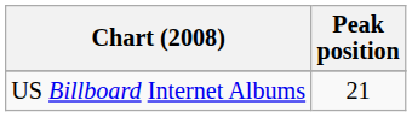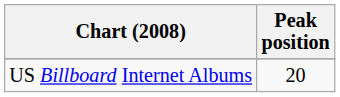 <table class="wikitable">
 <tr>
 <th>Chart (2008)</th>
 <th>Peak<br>position</th>
 </tr>
 <tr>
 </tr>
 <tr>
 <td>US <em><a href='#'>Billboard</a></em> <a href='#'>Internet Albums</a></td>
-<td align="center">21</td>
+<td align="center">20</td>
 </tr>
 </table>
